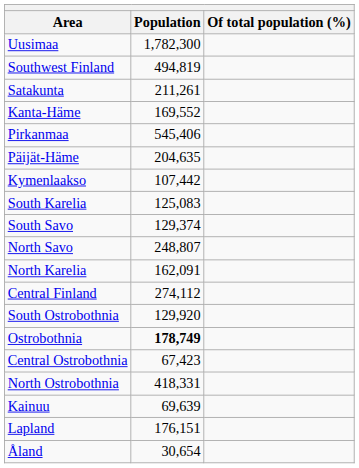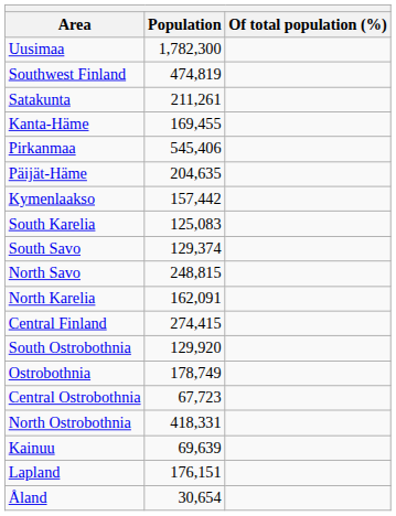 <table class="wikitable mw-collapsible mw-collapsed" style="text-align:right">
 <tr>
 <th colspan="18"></th>
 </tr>
 <tr>
 <th>Area</th>
 <th>Population</th>
 <th colspan="2" class="unsortable">Of total population (%)</th>
 </tr>
 <tr>
 <td style="text-align:left;"><a href='#'>Uusimaa</a></td>
 <td>1,782,300</td>
 <td></td>
 </tr>
 <tr>
 <td style="text-align:left;"><a href='#'>Southwest Finland</a></td>
-<td>494,819</td>
+<td>474,819</td>
 <td></td>
 </tr>
 <tr>
 <td style="text-align:left;"><a href='#'>Satakunta</a></td>
 <td>211,261</td>
 <td></td>
 </tr>
 <tr>
 <td style="text-align:left;"><a href='#'>Kanta-Häme</a></td>
-<td>169,552</td>
+<td>169,455</td>
 <td></td>
 </tr>
 <tr>
 <td style="text-align:left;"><a href='#'>Pirkanmaa</a></td>
 <td>545,406</td>
 <td></td>
 </tr>
 <tr>
 <td style="text-align:left;"><a href='#'>Päijät-Häme</a></td>
 <td>204,635</td>
 <td></td>
 </tr>
 <tr>
 <td style="text-align:left;"><a href='#'>Kymenlaakso</a></td>
-<td>107,442</td>
+<td>157,442</td>
 <td></td>
 </tr>
 <tr>
 <td style="text-align:left;"><a href='#'>South Karelia</a></td>
 <td>125,083</td>
 <td></td>
 </tr>
 <tr>
 <td style="text-align:left;"><a href='#'>South Savo</a></td>
 <td>129,374</td>
 <td></td>
 </tr>
 <tr>
 <td style="text-align:left;"><a href='#'>North Savo</a></td>
-<td>248,807</td>
+<td>248,815</td>
 <td></td>
 </tr>
 <tr>
 <td style="text-align:left;"><a href='#'>North Karelia</a></td>
 <td>162,091</td>
 <td></td>
 </tr>
 <tr>
 <td style="text-align:left;"><a href='#'>Central Finland</a></td>
-<td>274,112</td>
+<td>274,415</td>
 <td></td>
 </tr>
 <tr>
 <td style="text-align:left;"><a href='#'>South Ostrobothnia</a></td>
 <td>129,920</td>
 <td></td>
 </tr>
 <tr>
 <td style="text-align:left;"><a href='#'>Ostrobothnia</a></td>
-<td><strong>178,749</strong></td>
+<td>178,749</td>
 <td></td>
 </tr>
 <tr>
 <td style="text-align:left;"><a href='#'>Central Ostrobothnia</a></td>
-<td>67,423</td>
+<td>67,723</td>
 <td></td>
 </tr>
 <tr>
 <td style="text-align:left;"><a href='#'>North Ostrobothnia</a></td>
 <td>418,331</td>
 <td></td>
 </tr>
 <tr>
 <td style="text-align:left;"><a href='#'>Kainuu</a></td>
 <td>69,639</td>
 <td></td>
 </tr>
 <tr>
 <td style="text-align:left;"><a href='#'>Lapland</a></td>
 <td>176,151</td>
 <td></td>
 </tr>
 <tr>
 <td style="text-align:left;"><a href='#'>Åland</a></td>
 <td>30,654</td>
 <td></td>
 </tr>
 </table>
